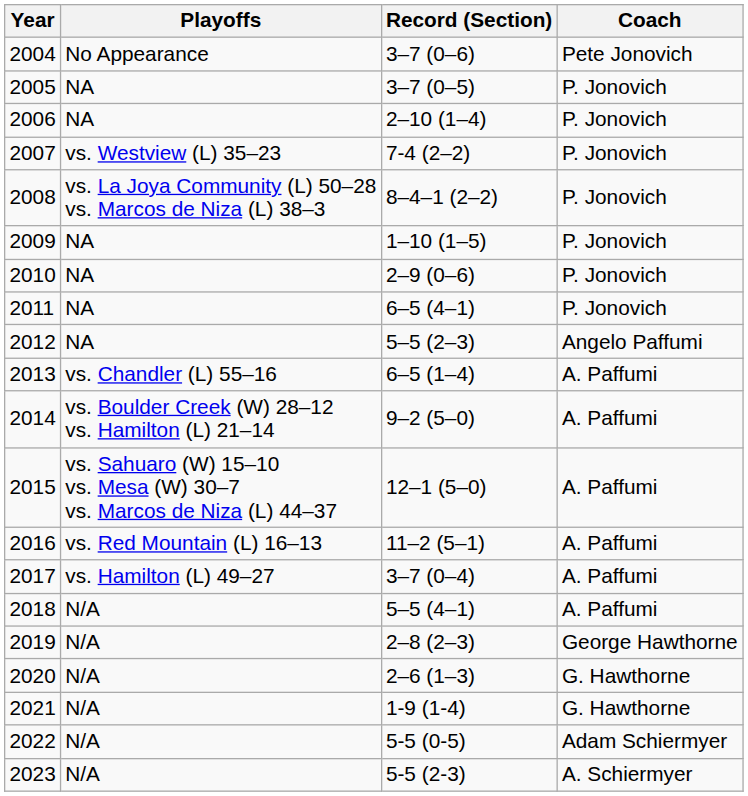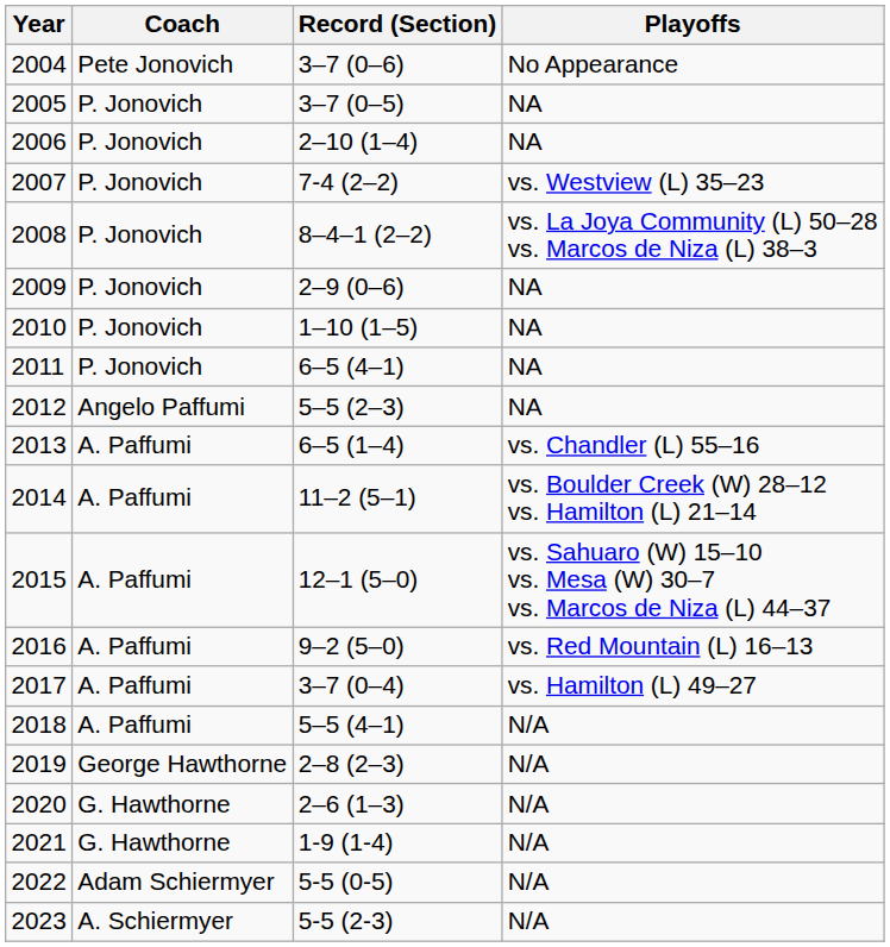 <table class="wikitable">
 <tr>
 <th>Year</th>
+<th>Coach</th>
+<th>Record (Section)</th>
 <th>Playoffs</th>
-<th>Record (Section)</th>
-<th>Coach</th>
 </tr>
 <tr>
 <td>2004</td>
+<td>Pete Jonovich</td>
+<td>3–7 (0–6)</td>
 <td>No Appearance</td>
-<td>3–7 (0–6)</td>
-<td>Pete Jonovich</td>
 </tr>
 <tr>
 <td>2005</td>
+<td>P. Jonovich</td>
+<td>3–7 (0–5)</td>
 <td>NA</td>
-<td>3–7 (0–5)</td>
-<td>P. Jonovich</td>
 </tr>
 <tr>
 <td>2006</td>
+<td>P. Jonovich</td>
+<td>2–10 (1–4)</td>
 <td>NA</td>
-<td>2–10 (1–4)</td>
-<td>P. Jonovich</td>
 </tr>
 <tr>
 <td>2007</td>
+<td>P. Jonovich</td>
+<td>7-4 (2–2)</td>
 <td>vs. <a href='#'>Westview</a> (L) 35–23</td>
-<td>7-4 (2–2)</td>
-<td>P. Jonovich</td>
 </tr>
 <tr>
 <td>2008</td>
+<td>P. Jonovich</td>
+<td>8–4–1 (2–2)</td>
 <td>vs. <a href='#'>La Joya Community</a> (L) 50–28<br>vs. <a href='#'>Marcos de Niza</a> (L) 38–3</td>
-<td>8–4–1 (2–2)</td>
-<td>P. Jonovich</td>
 </tr>
 <tr>
 <td>2009</td>
+<td>P. Jonovich</td>
+<td>2–9 (0–6)</td>
 <td>NA</td>
-<td>1–10 (1–5)</td>
-<td>P. Jonovich</td>
 </tr>
 <tr>
 <td>2010</td>
+<td>P. Jonovich</td>
+<td>1–10 (1–5)</td>
 <td>NA</td>
-<td>2–9 (0–6)</td>
-<td>P. Jonovich</td>
 </tr>
 <tr>
 <td>2011</td>
+<td>P. Jonovich</td>
+<td>6–5 (4–1)</td>
 <td>NA</td>
-<td>6–5 (4–1)</td>
-<td>P. Jonovich</td>
 </tr>
 <tr>
 <td>2012</td>
+<td>Angelo Paffumi</td>
+<td>5–5 (2–3)</td>
 <td>NA</td>
-<td>5–5 (2–3)</td>
-<td>Angelo Paffumi</td>
 </tr>
 <tr>
 <td>2013</td>
+<td>A. Paffumi</td>
+<td>6–5 (1–4)</td>
 <td>vs. <a href='#'>Chandler</a> (L) 55–16</td>
-<td>6–5 (1–4)</td>
-<td>A. Paffumi</td>
 </tr>
 <tr>
 <td>2014</td>
+<td>A. Paffumi</td>
+<td>11–2 (5–1)</td>
 <td>vs. <a href='#'>Boulder Creek</a> (W) 28–12<br>vs. <a href='#'>Hamilton</a> (L) 21–14</td>
-<td>9–2 (5–0)</td>
-<td>A. Paffumi</td>
 </tr>
 <tr>
 <td>2015</td>
+<td>A. Paffumi</td>
+<td>12–1 (5–0)</td>
 <td>vs. <a href='#'>Sahuaro</a> (W) 15–10<br>vs. <a href='#'>Mesa</a> (W) 30–7<br>vs. <a href='#'>Marcos de Niza</a> (L) 44–37</td>
-<td>12–1 (5–0)</td>
-<td>A. Paffumi</td>
 </tr>
 <tr>
 <td>2016</td>
+<td>A. Paffumi</td>
+<td>9–2 (5–0)</td>
 <td>vs. <a href='#'>Red Mountain</a> (L) 16–13</td>
-<td>11–2 (5–1)</td>
-<td>A. Paffumi</td>
 </tr>
 <tr>
 <td>2017</td>
+<td>A. Paffumi</td>
+<td>3–7 (0–4)</td>
 <td>vs. <a href='#'>Hamilton</a> (L) 49–27</td>
-<td>3–7 (0–4)</td>
-<td>A. Paffumi</td>
 </tr>
 <tr>
 <td>2018</td>
+<td>A. Paffumi</td>
+<td>5–5 (4–1)</td>
 <td>N/A</td>
-<td>5–5 (4–1)</td>
-<td>A. Paffumi</td>
 </tr>
 <tr>
 <td>2019</td>
+<td>George Hawthorne</td>
+<td>2–8 (2–3)</td>
 <td>N/A</td>
-<td>2–8 (2–3)</td>
-<td>George Hawthorne</td>
 </tr>
 <tr>
 <td>2020</td>
+<td>G. Hawthorne</td>
+<td>2–6 (1–3)</td>
 <td>N/A</td>
-<td>2–6 (1–3)</td>
-<td>G. Hawthorne</td>
 </tr>
 <tr>
 <td>2021</td>
+<td>G. Hawthorne</td>
+<td>1-9 (1-4)</td>
 <td>N/A</td>
-<td>1-9 (1-4)</td>
-<td>G. Hawthorne</td>
 </tr>
 <tr>
 <td>2022</td>
+<td>Adam Schiermyer</td>
+<td>5-5 (0-5)</td>
 <td>N/A</td>
-<td>5-5 (0-5)</td>
-<td>Adam Schiermyer</td>
 </tr>
 <tr>
 <td>2023</td>
+<td>A. Schiermyer</td>
+<td>5-5 (2-3)</td>
 <td>N/A</td>
-<td>5-5 (2-3)</td>
-<td>A. Schiermyer</td>
 </tr>
 </table>
